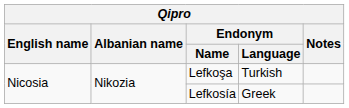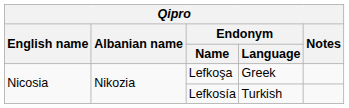 <table class="wikitable sortable">
 <tr>
 <th colspan="5"> <em>Qipro</em></th>
 </tr>
 <tr>
 <th rowspan="2">English name</th>
 <th rowspan="2">Albanian name</th>
 <th colspan="2">Endonym</th>
 <th rowspan="2">Notes</th>
 </tr>
 <tr>
 <th>Name</th>
 <th>Language</th>
 </tr>
 <tr>
 <td rowspan="2">Nicosia</td>
 <td rowspan="2">Nikozia</td>
 <td>Lefkoşa</td>
-<td>Turkish</td>
+<td>Greek</td>
 <td></td>
 </tr>
 <tr>
 <td>Lefkosía</td>
-<td>Greek</td>
+<td>Turkish</td>
 <td></td>
 </tr>
 </table>
